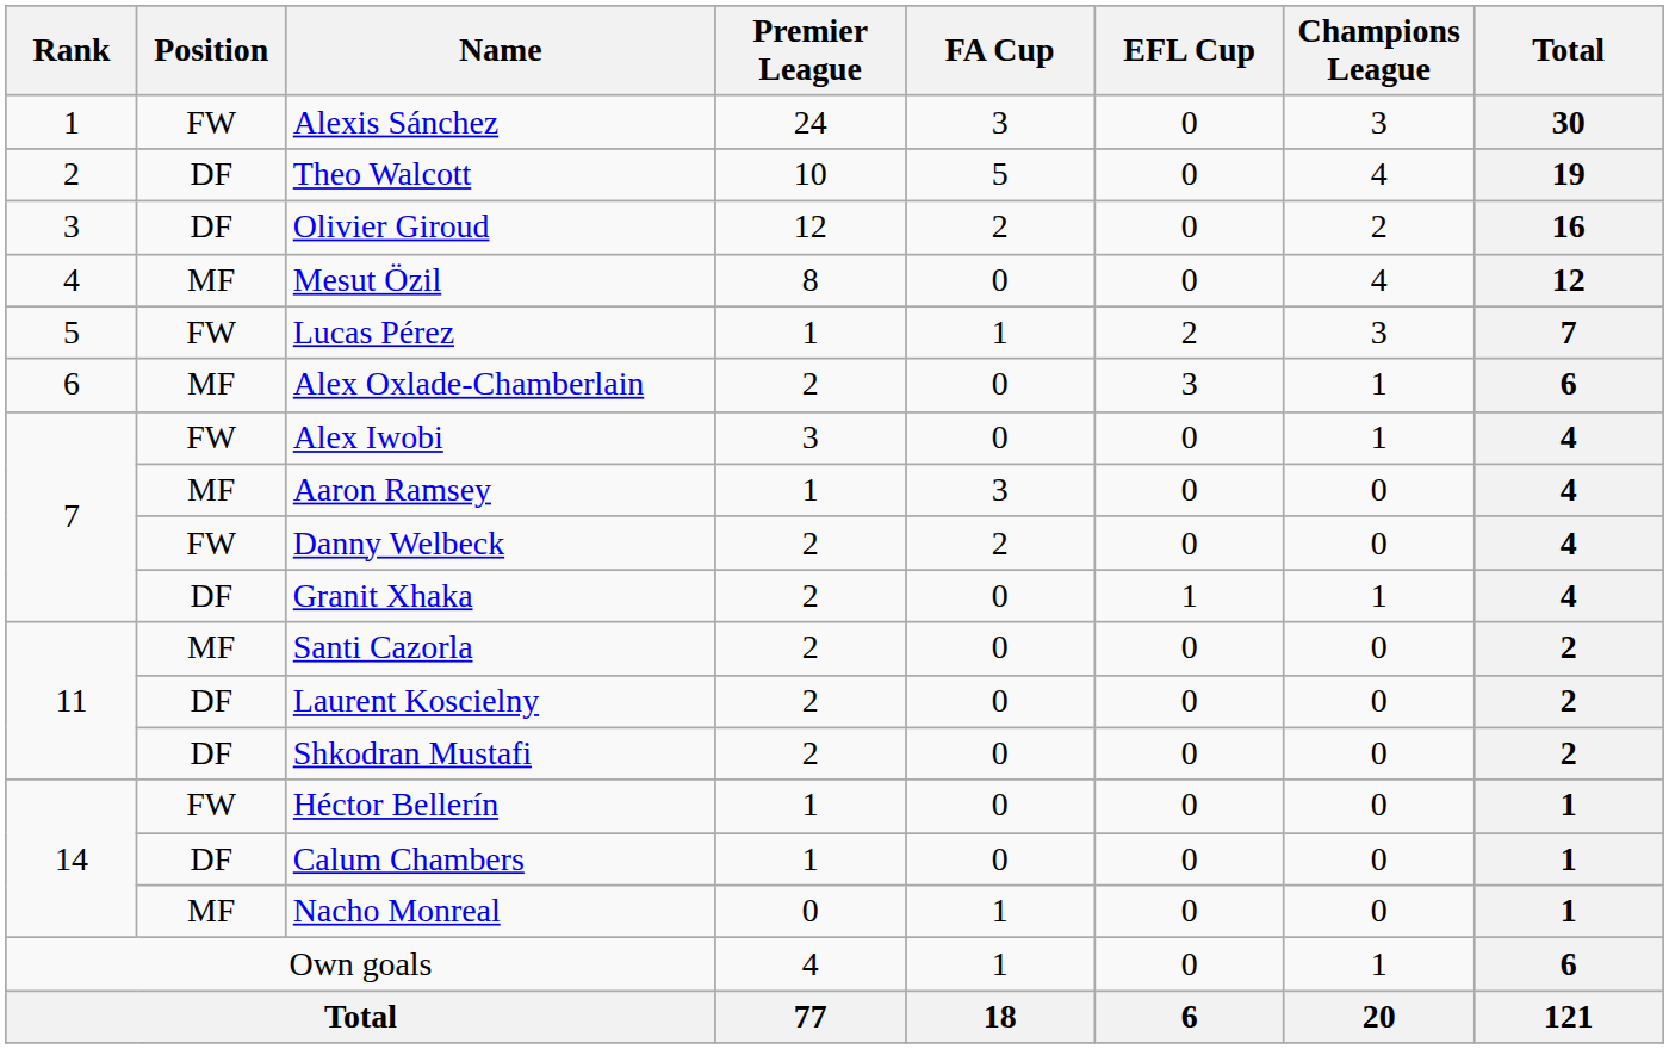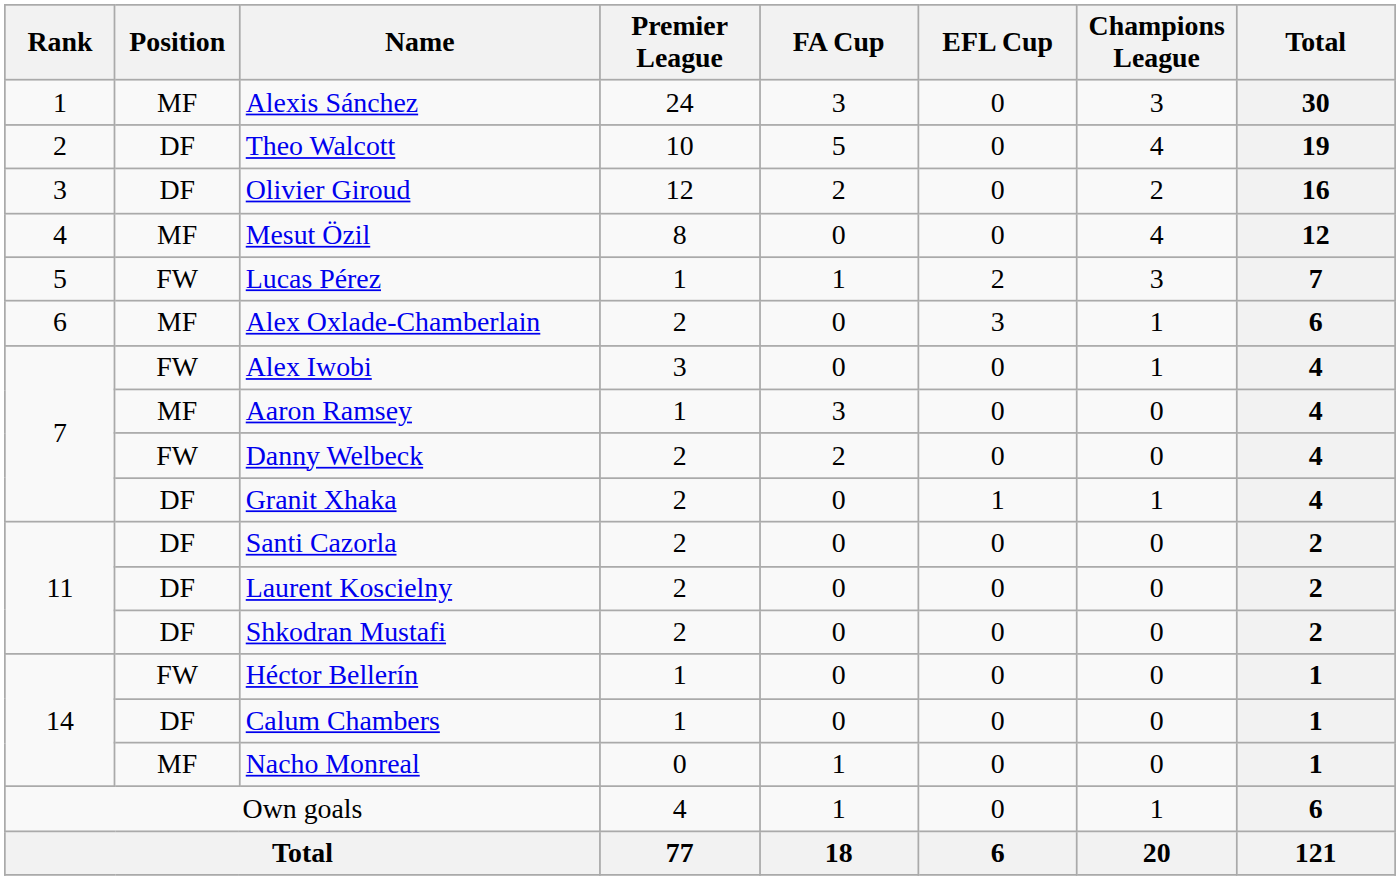 <table class="wikitable" style="text-align: center;">
 <tr>
 <th style="width:56px;">Rank</th>
 <th style="width:64px;">Position</th>
 <th style="width:200px;">Name</th>
 <th style="width:84px;">Premier League</th>
 <th style="width:84px;">FA Cup</th>
 <th style="width:84px;">EFL Cup</th>
 <th style="width:84px;">Champions League</th>
 <th style="width:84px;">Total</th>
 </tr>
 <tr>
 <td>1</td>
-<td>FW</td>
+<td>MF</td>
 <td align=left> <a href='#'>Alexis Sánchez</a></td>
 <td>24</td>
 <td>3</td>
 <td>0</td>
 <td>3</td>
 <th>30</th>
 </tr>
 <tr>
 <td>2</td>
 <td>DF</td>
 <td align=left> <a href='#'>Theo Walcott</a></td>
 <td>10</td>
 <td>5</td>
 <td>0</td>
 <td>4</td>
 <th>19</th>
 </tr>
 <tr>
 <td>3</td>
 <td>DF</td>
 <td align=left> <a href='#'>Olivier Giroud</a></td>
 <td>12</td>
 <td>2</td>
 <td>0</td>
 <td>2</td>
 <th>16</th>
 </tr>
 <tr>
 <td>4</td>
 <td>MF</td>
 <td align=left> <a href='#'>Mesut Özil</a></td>
 <td>8</td>
 <td>0</td>
 <td>0</td>
 <td>4</td>
 <th>12</th>
 </tr>
 <tr>
 <td>5</td>
 <td>FW</td>
 <td align=left> <a href='#'>Lucas Pérez</a></td>
 <td>1</td>
 <td>1</td>
 <td>2</td>
 <td>3</td>
 <th>7</th>
 </tr>
 <tr>
 <td>6</td>
 <td>MF</td>
 <td align=left> <a href='#'>Alex Oxlade-Chamberlain</a></td>
 <td>2</td>
 <td>0</td>
 <td>3</td>
 <td>1</td>
 <th>6</th>
 </tr>
 <tr>
 <td rowspan="4">7</td>
 <td>FW</td>
 <td align=left> <a href='#'>Alex Iwobi</a></td>
 <td>3</td>
 <td>0</td>
 <td>0</td>
 <td>1</td>
 <th>4</th>
 </tr>
 <tr>
 <td>MF</td>
 <td align=left> <a href='#'>Aaron Ramsey</a></td>
 <td>1</td>
 <td>3</td>
 <td>0</td>
 <td>0</td>
 <th>4</th>
 </tr>
 <tr>
 <td>FW</td>
 <td align=left> <a href='#'>Danny Welbeck</a></td>
 <td>2</td>
 <td>2</td>
 <td>0</td>
 <td>0</td>
 <th>4</th>
 </tr>
 <tr>
 <td>DF</td>
 <td align=left> <a href='#'>Granit Xhaka</a></td>
 <td>2</td>
 <td>0</td>
 <td>1</td>
 <td>1</td>
 <th>4</th>
 </tr>
 <tr>
 <td rowspan="3">11</td>
-<td>MF</td>
+<td>DF</td>
 <td align=left> <a href='#'>Santi Cazorla</a></td>
 <td>2</td>
 <td>0</td>
 <td>0</td>
 <td>0</td>
 <th>2</th>
 </tr>
 <tr>
 <td>DF</td>
 <td align=left> <a href='#'>Laurent Koscielny</a></td>
 <td>2</td>
 <td>0</td>
 <td>0</td>
 <td>0</td>
 <th>2</th>
 </tr>
 <tr>
 <td>DF</td>
 <td align=left> <a href='#'>Shkodran Mustafi</a></td>
 <td>2</td>
 <td>0</td>
 <td>0</td>
 <td>0</td>
 <th>2</th>
 </tr>
 <tr>
 <td rowspan="3">14</td>
 <td>FW</td>
 <td align=left> <a href='#'>Héctor Bellerín</a></td>
 <td>1</td>
 <td>0</td>
 <td>0</td>
 <td>0</td>
 <th>1</th>
 </tr>
 <tr>
 <td>DF</td>
 <td align=left> <a href='#'>Calum Chambers</a></td>
 <td>1</td>
 <td>0</td>
 <td>0</td>
 <td>0</td>
 <th>1</th>
 </tr>
 <tr>
 <td>MF</td>
 <td align=left> <a href='#'>Nacho Monreal</a></td>
 <td>0</td>
 <td>1</td>
 <td>0</td>
 <td>0</td>
 <th>1</th>
 </tr>
 <tr>
 <td colspan="3">Own goals</td>
 <td>4</td>
 <td>1</td>
 <td>0</td>
 <td>1</td>
 <th>6</th>
 </tr>
 <tr>
 <th colspan="3">Total</th>
 <th>77</th>
 <th>18</th>
 <th>6</th>
 <th>20</th>
 <th>121</th>
 </tr>
 </table>
